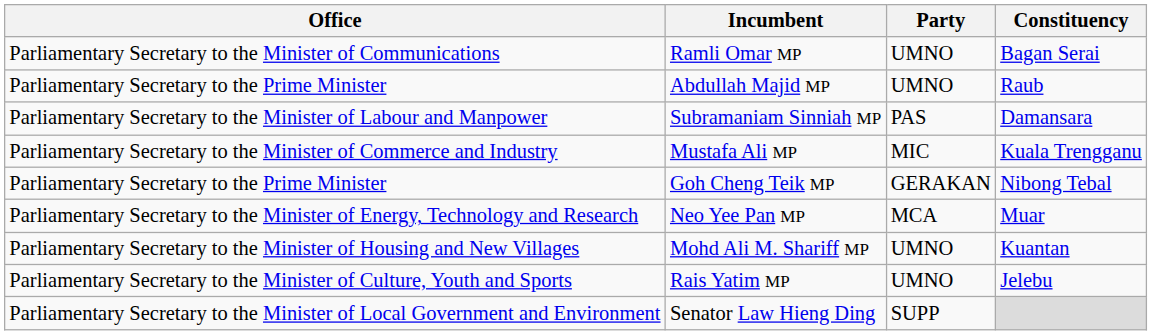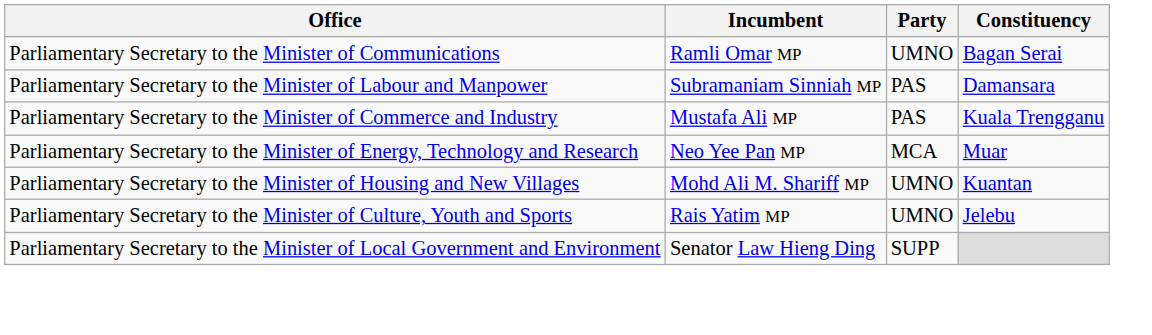 <table class="sortable wikitable">
 <tr>
 <th>Office</th>
 <th>Incumbent</th>
 <th>Party</th>
 <th>Constituency</th>
 </tr>
 <tr>
 <td>Parliamentary Secretary to the <a href='#'>Minister of Communications</a></td>
 <td><a href='#'>Ramli Omar</a> <small>MP</small></td>
 <td>UMNO</td>
 <td><a href='#'>Bagan Serai</a></td>
 </tr>
 <tr>
-<td>Parliamentary Secretary to the <a href='#'>Prime Minister</a></td>
-<td><a href='#'>Abdullah Majid</a> <small>MP</small></td>
-<td>UMNO</td>
-<td><a href='#'>Raub</a></td>
-</tr>
-<tr>
 <td>Parliamentary Secretary to the <a href='#'>Minister of Labour and Manpower</a></td>
 <td><a href='#'>Subramaniam Sinniah</a> <small>MP</small></td>
 <td>PAS</td>
 <td><a href='#'>Damansara</a></td>
 </tr>
 <tr>
 <td>Parliamentary Secretary to the <a href='#'>Minister of Commerce and Industry</a></td>
 <td><a href='#'>Mustafa Ali</a> <small>MP</small></td>
-<td>MIC</td>
+<td>PAS</td>
 <td><a href='#'>Kuala Trengganu</a></td>
-</tr>
-<tr>
-<td>Parliamentary Secretary to the <a href='#'>Prime Minister</a></td>
-<td><a href='#'>Goh Cheng Teik</a> <small>MP</small></td>
-<td>GERAKAN</td>
-<td><a href='#'>Nibong Tebal</a></td>
 </tr>
 <tr>
 <td>Parliamentary Secretary to the <a href='#'>Minister of Energy, Technology and Research</a></td>
 <td><a href='#'>Neo Yee Pan</a> <small>MP</small></td>
 <td>MCA</td>
 <td><a href='#'>Muar</a></td>
 </tr>
 <tr>
 <td>Parliamentary Secretary to the <a href='#'>Minister of Housing and New Villages</a></td>
 <td><a href='#'>Mohd Ali M. Shariff</a> <small>MP</small></td>
 <td>UMNO</td>
 <td><a href='#'>Kuantan</a></td>
 </tr>
 <tr>
 <td>Parliamentary Secretary to the <a href='#'>Minister of Culture, Youth and Sports</a></td>
 <td><a href='#'>Rais Yatim</a> <small>MP</small></td>
 <td>UMNO</td>
 <td><a href='#'>Jelebu</a></td>
 </tr>
 <tr>
 <td>Parliamentary Secretary to the <a href='#'>Minister of Local Government and Environment</a></td>
 <td>Senator <a href='#'>Law Hieng Ding</a></td>
 <td>SUPP</td>
 <td bgcolor=dcdcdc></td>
 </tr>
 </table>
